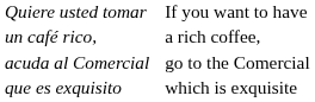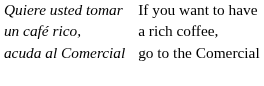 <table border="0">
 <tr>
 <td><em>Quiere usted tomar</em>   </td>
 <td>If you want to have</td>
 </tr>
 <tr>
 <td><em>un café rico,</em></td>
 <td>a rich coffee,</td>
 </tr>
 <tr>
 <td><em>acuda al Comercial</em></td>
 <td>go to the Comercial</td>
 </tr>
-<tr>
-<td><em>que es exquisito</em></td>
-<td>which is exquisite</td>
-</tr>
 </table>
